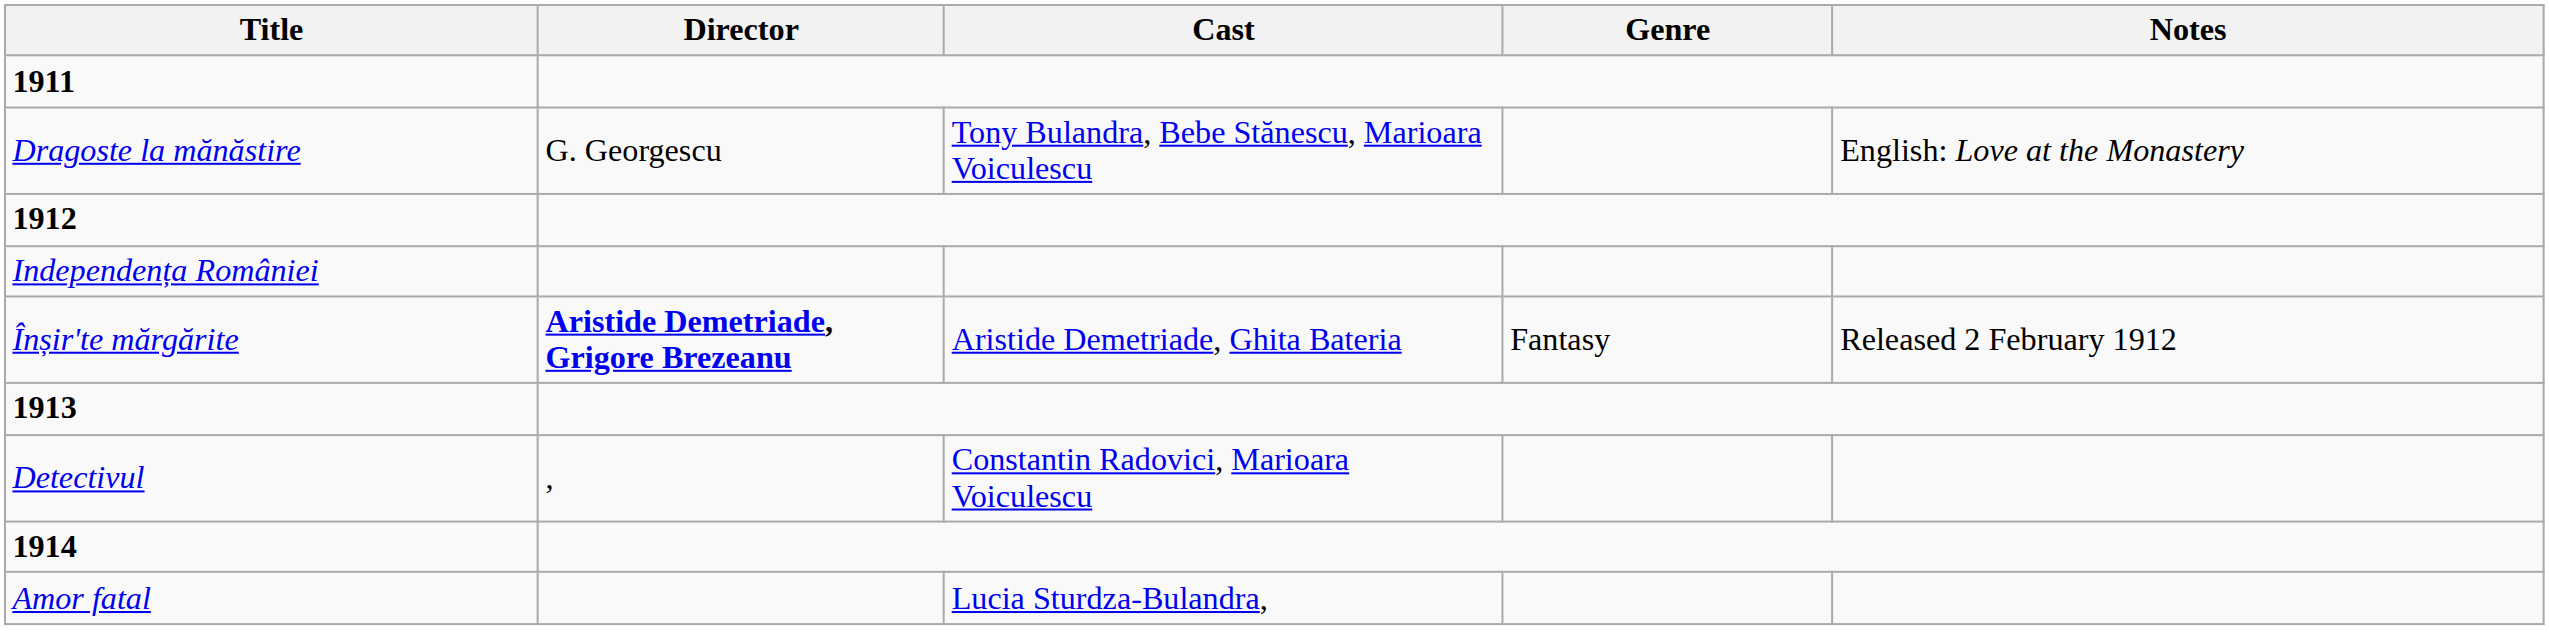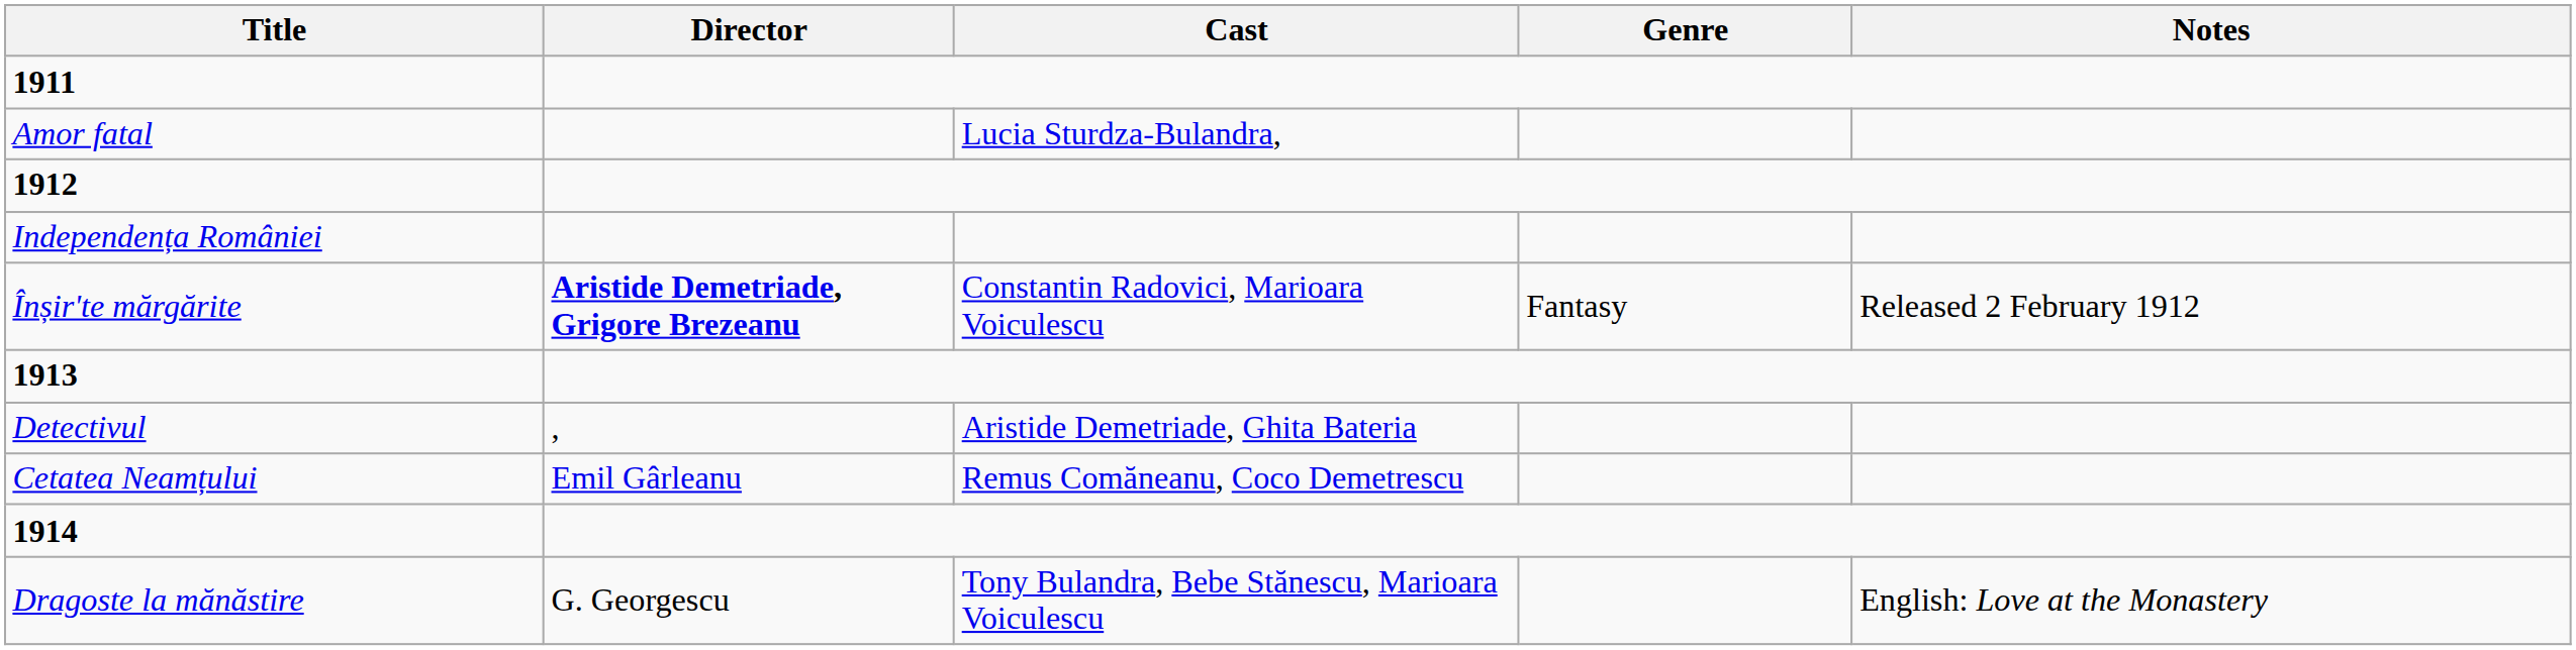 <table class="wikitable" width= "100%">
 <tr>
 <th width=21%>Title</th>
 <th width=16%>Director</th>
 <th width=22%>Cast</th>
 <th width=13%>Genre</th>
 <th width=28%>Notes</th>
 </tr>
 <tr>
 <td><strong>1911</strong></td>
 </tr>
 <tr>
-<td><em><a href='#'>Dragoste la mănăstire</a></em></td>
-<td>G. Georgescu</td>
-<td><a href='#'>Tony Bulandra</a>, <a href='#'>Bebe Stănescu</a>, <a href='#'>Marioara Voiculescu</a></td>
+<td><em><a href='#'>Amor fatal</a></em></td>
 <td></td>
-<td>English: <em>Love at the Monastery</em></td>
+<td><a href='#'>Lucia Sturdza-Bulandra</a>, </td>
+<td></td>
+<td></td>
 </tr>
 <tr>
 <td><strong>1912</strong></td>
 </tr>
 <tr>
 <td><em><a href='#'>Independența României</a></em></td>
 <td></td>
 <td></td>
 <td></td>
 <td></td>
 </tr>
 <tr>
 <td><em><a href='#'>Înșir'te mărgărite</a></em></td>
 <td><strong><a href='#'>Aristide Demetriade</a>, <a href='#'>Grigore Brezeanu</a></strong></td>
-<td><a href='#'>Aristide Demetriade</a>, <a href='#'>Ghita Bateria</a></td>
+<td><a href='#'>Constantin Radovici</a>, <a href='#'>Marioara Voiculescu</a></td>
 <td>Fantasy</td>
 <td>Released 2 February 1912</td>
 </tr>
 <tr>
 <td><strong>1913</strong></td>
 </tr>
 <tr>
 <td><em><a href='#'>Detectivul</a></em></td>
 <td>, </td>
-<td><a href='#'>Constantin Radovici</a>, <a href='#'>Marioara Voiculescu</a></td>
+<td><a href='#'>Aristide Demetriade</a>, <a href='#'>Ghita Bateria</a></td>
+<td></td>
+<td></td>
+</tr>
+<tr>
+<td><em><a href='#'>Cetatea Neamțului</a></em></td>
+<td><a href='#'>Emil Gârleanu</a></td>
+<td><a href='#'>Remus Comăneanu</a>, <a href='#'>Coco Demetrescu</a></td>
 <td></td>
 <td></td>
 </tr>
 <tr>
 <td><strong>1914</strong></td>
 </tr>
 <tr>
-<td><em><a href='#'>Amor fatal</a></em></td>
+<td><em><a href='#'>Dragoste la mănăstire</a></em></td>
+<td>G. Georgescu</td>
+<td><a href='#'>Tony Bulandra</a>, <a href='#'>Bebe Stănescu</a>, <a href='#'>Marioara Voiculescu</a></td>
 <td></td>
-<td><a href='#'>Lucia Sturdza-Bulandra</a>, </td>
-<td></td>
-<td></td>
+<td>English: <em>Love at the Monastery</em></td>
 </tr>
 </table>
